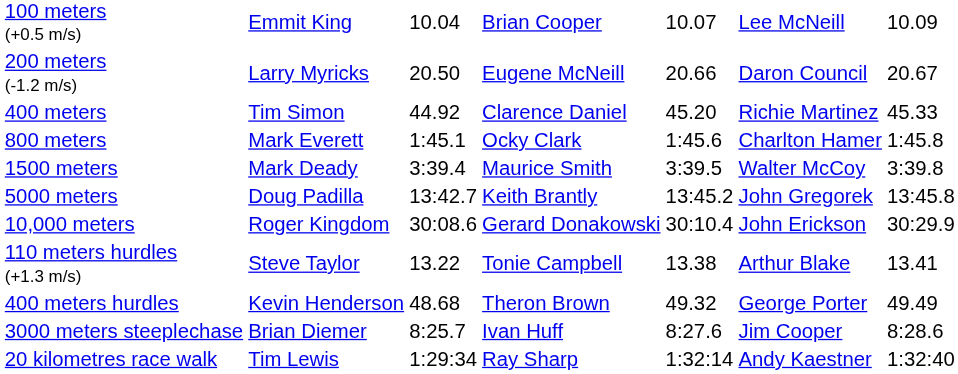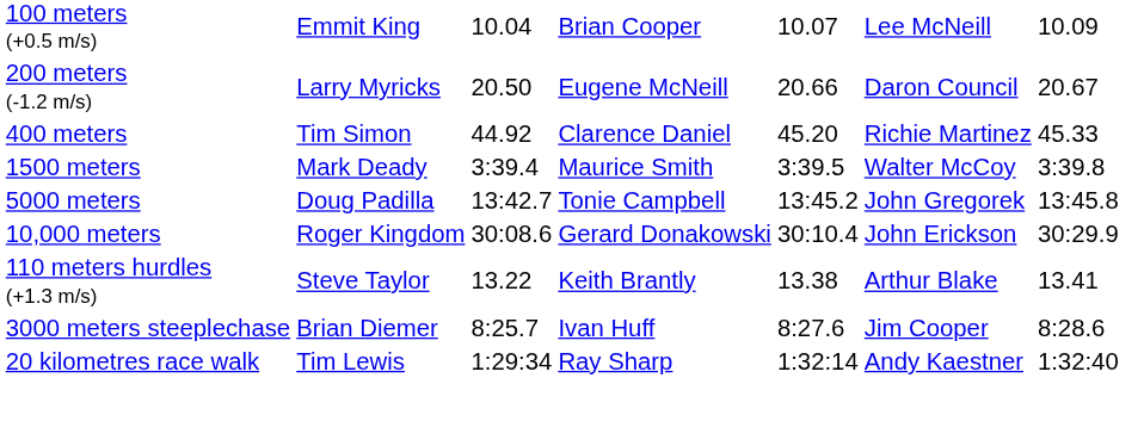 <table>
 <tr>
 <td><a href='#'>100 meters</a> <br><small>(+0.5 m/s)</small></td>
 <td><a href='#'>Emmit King</a></td>
 <td>10.04</td>
 <td><a href='#'>Brian Cooper</a></td>
 <td>10.07</td>
 <td><a href='#'>Lee McNeill</a></td>
 <td>10.09</td>
 </tr>
 <tr>
 <td><a href='#'>200 meters</a> <br><small>(-1.2 m/s)</small></td>
 <td><a href='#'>Larry Myricks</a></td>
 <td>20.50</td>
 <td><a href='#'>Eugene McNeill</a></td>
 <td>20.66</td>
 <td><a href='#'>Daron Council</a></td>
 <td>20.67</td>
 </tr>
 <tr>
 <td><a href='#'>400 meters</a></td>
 <td><a href='#'>Tim Simon</a></td>
 <td>44.92</td>
 <td><a href='#'>Clarence Daniel</a></td>
 <td>45.20</td>
 <td><a href='#'>Richie Martinez</a></td>
 <td>45.33</td>
 </tr>
 <tr>
-<td><a href='#'>800 meters</a></td>
-<td><a href='#'>Mark Everett</a></td>
-<td>1:45.1</td>
-<td><a href='#'>Ocky Clark</a></td>
-<td>1:45.6</td>
-<td><a href='#'>Charlton Hamer</a></td>
-<td>1:45.8</td>
-</tr>
-<tr>
 <td><a href='#'>1500 meters</a></td>
 <td><a href='#'>Mark Deady</a></td>
 <td>3:39.4</td>
 <td><a href='#'>Maurice Smith</a></td>
 <td>3:39.5</td>
 <td><a href='#'>Walter McCoy</a></td>
 <td>3:39.8</td>
 </tr>
 <tr>
 <td><a href='#'>5000 meters</a></td>
 <td><a href='#'>Doug Padilla</a></td>
 <td>13:42.7</td>
-<td><a href='#'>Keith Brantly</a></td>
+<td><a href='#'>Tonie Campbell</a></td>
 <td>13:45.2</td>
 <td><a href='#'>John Gregorek</a></td>
 <td>13:45.8</td>
 </tr>
 <tr>
 <td><a href='#'>10,000 meters</a></td>
 <td><a href='#'>Roger Kingdom</a></td>
 <td>30:08.6</td>
 <td><a href='#'>Gerard Donakowski</a></td>
 <td>30:10.4</td>
 <td><a href='#'>John Erickson</a></td>
 <td>30:29.9</td>
 </tr>
 <tr>
 <td><a href='#'>110 meters hurdles</a><br><small>(+1.3 m/s)</small></td>
 <td><a href='#'>Steve Taylor</a></td>
 <td>13.22</td>
-<td><a href='#'>Tonie Campbell</a></td>
+<td><a href='#'>Keith Brantly</a></td>
 <td>13.38</td>
 <td><a href='#'>Arthur Blake</a></td>
 <td>13.41</td>
-</tr>
-<tr>
-<td><a href='#'>400 meters hurdles</a></td>
-<td><a href='#'>Kevin Henderson</a></td>
-<td>48.68</td>
-<td><a href='#'>Theron Brown</a></td>
-<td>49.32</td>
-<td><a href='#'>George Porter</a></td>
-<td>49.49</td>
 </tr>
 <tr>
 <td><a href='#'>3000 meters steeplechase</a></td>
 <td><a href='#'>Brian Diemer</a></td>
 <td>8:25.7</td>
 <td><a href='#'>Ivan Huff</a></td>
 <td>8:27.6</td>
 <td><a href='#'>Jim Cooper</a></td>
 <td>8:28.6</td>
 </tr>
 <tr>
 <td><a href='#'>20 kilometres race walk</a></td>
 <td><a href='#'>Tim Lewis</a></td>
 <td>1:29:34</td>
 <td><a href='#'>Ray Sharp</a></td>
 <td>1:32:14</td>
 <td><a href='#'>Andy Kaestner</a></td>
 <td>1:32:40</td>
 </tr>
 </table>
